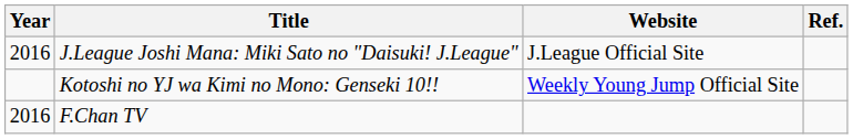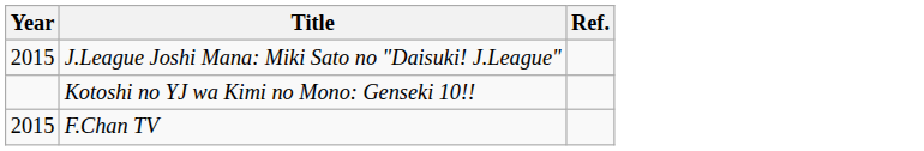 <table class="wikitable">
 <tr>
 <th>Year</th>
 <th>Title</th>
-<th>Website</th>
 <th>Ref.</th>
 </tr>
 <tr>
-<td>2016</td>
+<td>2015</td>
 <td><em>J.League Joshi Mana: Miki Sato no "Daisuki! J.League"</em></td>
-<td>J.League Official Site</td>
 <td></td>
 </tr>
 <tr>
 <td></td>
 <td><em>Kotoshi no YJ wa Kimi no Mono: Genseki 10!!</em></td>
-<td><a href='#'>Weekly Young Jump</a> Official Site</td>
 <td></td>
 </tr>
 <tr>
-<td>2016</td>
+<td>2015</td>
 <td><em>F.Chan TV</em></td>
-<td></td>
 <td></td>
 </tr>
 </table>
